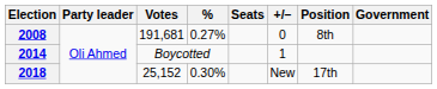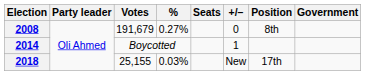 <table class=wikitable style=text-align:center>
 <tr>
 <th><strong>Election</strong></th>
 <th>Party leader</th>
 <th><strong>Votes</strong></th>
 <th><strong>%</strong></th>
 <th><strong>Seats</strong></th>
 <th>+/–</th>
 <th><strong>Position</strong></th>
 <th>Government</th>
 </tr>
 <tr>
 <th><a href='#'>2008</a></th>
 <td rowspan="3"><a href='#'>Oli Ahmed</a></td>
-<td>191,681</td>
+<td>191,679</td>
 <td>0.27%</td>
 <td></td>
 <td> 0</td>
 <td> 8th</td>
 <td></td>
 </tr>
 <tr>
 <th><a href='#'>2014</a></th>
 <td colspan=2><em>Boycotted</em></td>
 <td></td>
 <td> 1</td>
 <td></td>
 <td></td>
 </tr>
 <tr>
 <th><a href='#'>2018</a></th>
-<td>25,152</td>
-<td>0.30%</td>
+<td>25,155</td>
+<td>0.03%</td>
 <td></td>
 <td>New</td>
 <td> 17th</td>
 <td></td>
 </tr>
 </table>
